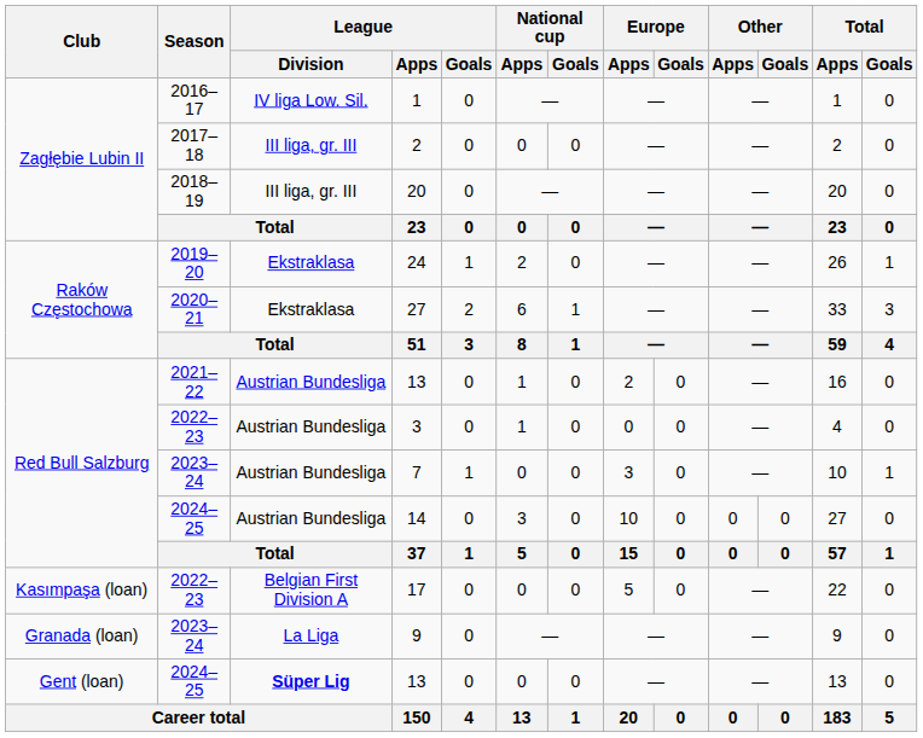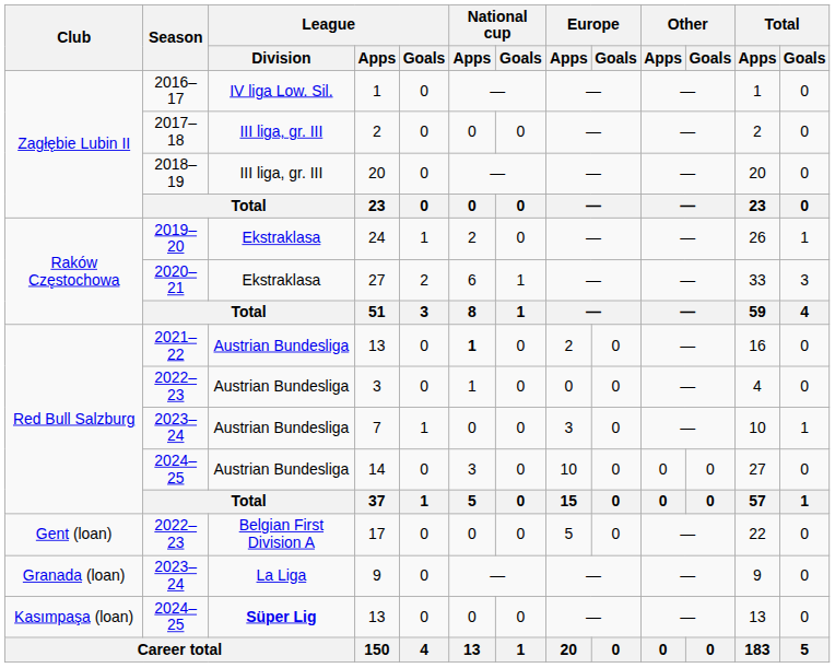 <table class="wikitable" style="text-align:center">
 <tr>
 <th rowspan="2">Club</th>
 <th rowspan="2">Season</th>
 <th colspan="3">League</th>
 <th colspan="2">National cup</th>
 <th colspan="2">Europe</th>
 <th colspan="2">Other</th>
 <th colspan="2">Total</th>
 </tr>
 <tr>
 <th>Division</th>
 <th>Apps</th>
 <th>Goals</th>
 <th>Apps</th>
 <th>Goals</th>
 <th>Apps</th>
 <th>Goals</th>
 <th>Apps</th>
 <th>Goals</th>
 <th>Apps</th>
 <th>Goals</th>
 </tr>
 <tr>
 <td rowspan="4"><a href='#'>Zagłębie Lubin II</a></td>
 <td>2016–17</td>
 <td><a href='#'>IV liga Low. Sil.</a></td>
 <td>1</td>
 <td>0</td>
 <td colspan="2">—</td>
 <td colspan="2">—</td>
 <td colspan="2">—</td>
 <td>1</td>
 <td>0</td>
 </tr>
 <tr>
 <td>2017–18</td>
 <td><a href='#'>III liga, gr. III</a></td>
 <td>2</td>
 <td>0</td>
 <td>0</td>
 <td>0</td>
 <td colspan="2">—</td>
 <td colspan="2">—</td>
 <td>2</td>
 <td>0</td>
 </tr>
 <tr>
 <td>2018–19</td>
 <td>III liga, gr. III</td>
 <td>20</td>
 <td>0</td>
 <td colspan="2">—</td>
 <td colspan="2">—</td>
 <td colspan="2">—</td>
 <td>20</td>
 <td>0</td>
 </tr>
 <tr>
 <th colspan="2">Total</th>
 <th>23</th>
 <th>0</th>
 <th>0</th>
 <th>0</th>
 <th colspan="2">—</th>
 <th colspan="2">—</th>
 <th>23</th>
 <th>0</th>
 </tr>
 <tr>
 <td rowspan="3"><a href='#'>Raków Częstochowa</a></td>
 <td><a href='#'>2019–20</a></td>
 <td><a href='#'>Ekstraklasa</a></td>
 <td>24</td>
 <td>1</td>
 <td>2</td>
 <td>0</td>
 <td colspan="2">—</td>
 <td colspan="2">—</td>
 <td>26</td>
 <td>1</td>
 </tr>
 <tr>
 <td><a href='#'>2020–21</a></td>
 <td>Ekstraklasa</td>
 <td>27</td>
 <td>2</td>
 <td>6</td>
 <td>1</td>
 <td colspan="2">—</td>
 <td colspan="2">—</td>
 <td>33</td>
 <td>3</td>
 </tr>
 <tr>
 <th colspan="2">Total</th>
 <th>51</th>
 <th>3</th>
 <th>8</th>
 <th>1</th>
 <th colspan="2">—</th>
 <th colspan="2">—</th>
 <th>59</th>
 <th>4</th>
 </tr>
 <tr>
 <td rowspan="5"><a href='#'>Red Bull Salzburg</a></td>
 <td><a href='#'>2021–22</a></td>
 <td><a href='#'>Austrian Bundesliga</a></td>
 <td>13</td>
 <td>0</td>
-<td>1</td>
+<td><strong>1</strong></td>
 <td>0</td>
 <td>2</td>
 <td>0</td>
 <td colspan="2">—</td>
 <td>16</td>
 <td>0</td>
 </tr>
 <tr>
 <td><a href='#'>2022–23</a></td>
 <td>Austrian Bundesliga</td>
 <td>3</td>
 <td>0</td>
 <td>1</td>
 <td>0</td>
 <td>0</td>
 <td>0</td>
 <td colspan="2">—</td>
 <td>4</td>
 <td>0</td>
 </tr>
 <tr>
 <td><a href='#'>2023–24</a></td>
 <td>Austrian Bundesliga</td>
 <td>7</td>
 <td>1</td>
 <td>0</td>
 <td>0</td>
 <td>3</td>
 <td>0</td>
 <td colspan="2">—</td>
 <td>10</td>
 <td>1</td>
 </tr>
 <tr>
 <td><a href='#'>2024–25</a></td>
 <td>Austrian Bundesliga</td>
 <td>14</td>
 <td>0</td>
 <td>3</td>
 <td>0</td>
 <td>10</td>
 <td>0</td>
 <td>0</td>
 <td>0</td>
 <td>27</td>
 <td>0</td>
 </tr>
 <tr>
 <th colspan="2">Total</th>
 <th>37</th>
 <th>1</th>
 <th>5</th>
 <th>0</th>
 <th>15</th>
 <th>0</th>
 <th>0</th>
 <th>0</th>
 <th>57</th>
 <th>1</th>
 </tr>
 <tr>
-<td><a href='#'>Kasımpaşa</a> (loan)</td>
+<td rowspan="1"><a href='#'>Gent</a> (loan)</td>
 <td><a href='#'>2022–23</a></td>
 <td><a href='#'>Belgian First Division A</a></td>
 <td>17</td>
 <td>0</td>
 <td>0</td>
 <td>0</td>
 <td>5</td>
 <td>0</td>
 <td colspan="2">—</td>
 <td>22</td>
 <td>0</td>
 </tr>
 <tr>
 <td><a href='#'>Granada</a> (loan)</td>
 <td><a href='#'>2023–24</a></td>
 <td><a href='#'>La Liga</a></td>
 <td>9</td>
 <td>0</td>
 <td colspan="2">—</td>
 <td colspan="2">—</td>
 <td colspan="2">—</td>
 <td>9</td>
 <td>0</td>
 </tr>
 <tr>
-<td rowspan="1"><a href='#'>Gent</a> (loan)</td>
+<td><a href='#'>Kasımpaşa</a> (loan)</td>
 <td><a href='#'>2024–25</a></td>
 <td><strong><a href='#'>Süper Lig</a></strong></td>
 <td>13</td>
 <td>0</td>
 <td>0</td>
 <td>0</td>
 <td colspan="2">—</td>
 <td colspan="2">—</td>
 <td>13</td>
 <td>0</td>
 </tr>
 <tr>
 <th colspan="3">Career total</th>
 <th>150</th>
 <th>4</th>
 <th>13</th>
 <th>1</th>
 <th>20</th>
 <th>0</th>
 <th>0</th>
 <th>0</th>
 <th>183</th>
 <th>5</th>
 </tr>
 </table>
